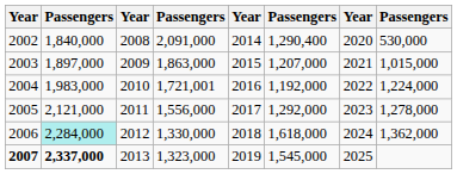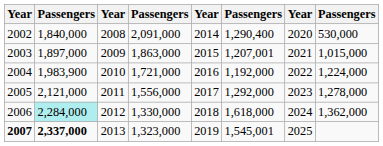 <table class="wikitable">
 <tr>
 <th>Year</th>
 <th>Passengers</th>
 <th>Year</th>
 <th>Passengers</th>
 <th>Year</th>
 <th>Passengers</th>
 <th>Year</th>
 <th>Passengers</th>
 </tr>
 <tr>
 <td>2002</td>
 <td>1,840,000</td>
 <td>2008</td>
 <td>2,091,000</td>
 <td>2014</td>
 <td>1,290,400</td>
 <td>2020</td>
 <td>530,000</td>
 </tr>
 <tr>
 <td>2003</td>
 <td>1,897,000</td>
 <td>2009</td>
 <td>1,863,000</td>
 <td>2015</td>
-<td>1,207,000</td>
+<td>1,207,001</td>
 <td>2021</td>
 <td>1,015,000</td>
 </tr>
 <tr>
 <td>2004</td>
-<td>1,983,000</td>
+<td>1,983,900</td>
 <td>2010</td>
-<td>1,721,001</td>
+<td>1,721,000</td>
 <td>2016</td>
 <td>1,192,000</td>
 <td>2022</td>
 <td>1,224,000</td>
 </tr>
 <tr>
 <td>2005</td>
 <td>2,121,000</td>
 <td>2011</td>
 <td>1,556,000</td>
 <td>2017</td>
 <td>1,292,000</td>
 <td>2023</td>
 <td>1,278,000</td>
 </tr>
 <tr>
 <td>2006</td>
 <td style="background: paleturquoise;">2,284,000</td>
 <td>2012</td>
 <td>1,330,000</td>
 <td>2018</td>
 <td>1,618,000</td>
 <td>2024</td>
 <td>1,362,000</td>
 </tr>
 <tr>
 <td><strong>2007</strong></td>
 <td><strong>2,337,000</strong></td>
 <td>2013</td>
 <td>1,323,000</td>
 <td>2019</td>
-<td>1,545,000</td>
+<td>1,545,001</td>
 <td>2025</td>
 <td></td>
 </tr>
 </table>
